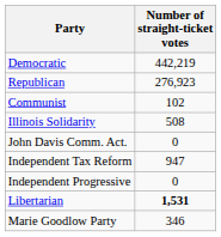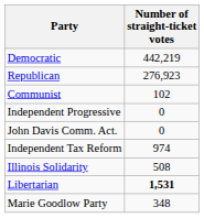 <table class="wikitable">
 <tr>
 <th>Party</th>
 <th>Number of<br>straight-ticket<br>votes</th>
 </tr>
 <tr>
 <td><a href='#'>Democratic</a></td>
 <td style=text-align:center>442,219</td>
 </tr>
 <tr>
 <td><a href='#'>Republican</a></td>
 <td style=text-align:center>276,923</td>
 </tr>
 <tr>
 <td><a href='#'>Communist</a></td>
 <td style=text-align:center>102</td>
 </tr>
 <tr>
-<td><a href='#'>Illinois Solidarity</a></td>
-<td style=text-align:center>508</td>
+<td>Independent Progressive</td>
+<td style=text-align:center>0</td>
 </tr>
 <tr>
 <td>John Davis Comm. Act.</td>
 <td style=text-align:center>0</td>
 </tr>
 <tr>
 <td>Independent Tax Reform</td>
-<td style=text-align:center>947</td>
+<td style=text-align:center>974</td>
 </tr>
 <tr>
-<td>Independent Progressive</td>
-<td style=text-align:center>0</td>
+<td><a href='#'>Illinois Solidarity</a></td>
+<td style=text-align:center>508</td>
 </tr>
 <tr>
 <td><a href='#'>Libertarian</a></td>
 <td style=text-align:center><strong>1,531</strong></td>
 </tr>
 <tr>
 <td>Marie Goodlow Party</td>
-<td style=text-align:center>346</td>
+<td style=text-align:center>348</td>
 </tr>
 </table>
